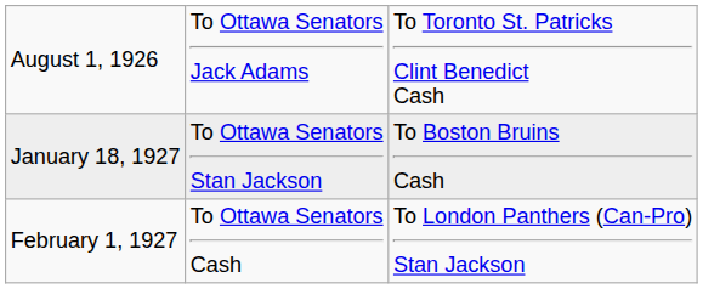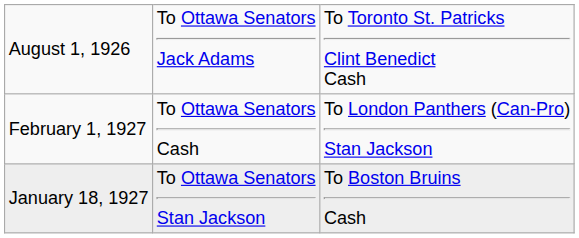 <table class="wikitable">
 <tr>
 <td>August 1, 1926</td>
 <td valign="top">To <a href='#'>Ottawa Senators</a><hr><a href='#'>Jack Adams</a></td>
 <td valign="top">To <a href='#'>Toronto St. Patricks</a><hr><a href='#'>Clint Benedict</a><br>Cash</td>
 </tr>
+<tr>
+<td>February 1, 1927</td>
+<td valign="top">To <a href='#'>Ottawa Senators</a><hr>Cash</td>
+<td valign="top">To <a href='#'>London Panthers</a> (<a href='#'>Can-Pro</a>)<hr><a href='#'>Stan Jackson</a></td>
+</tr>
 <tr style="background:#eee;">
 <td>January 18, 1927</td>
 <td valign="top">To <a href='#'>Ottawa Senators</a><hr><a href='#'>Stan Jackson</a></td>
 <td valign="top">To <a href='#'>Boston Bruins</a><hr>Cash</td>
 </tr>
-<tr>
-<td>February 1, 1927</td>
-<td valign="top">To <a href='#'>Ottawa Senators</a><hr>Cash</td>
-<td valign="top">To <a href='#'>London Panthers</a> (<a href='#'>Can-Pro</a>)<hr><a href='#'>Stan Jackson</a></td>
-</tr>
 </table>
